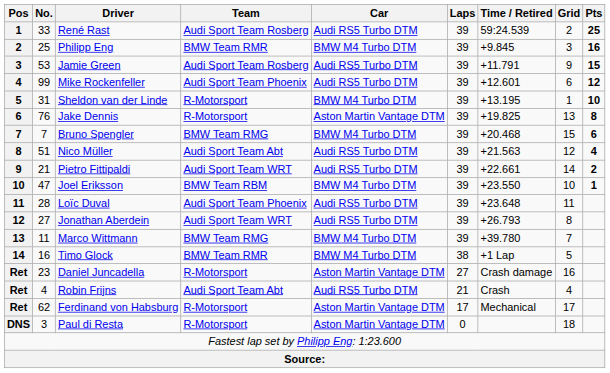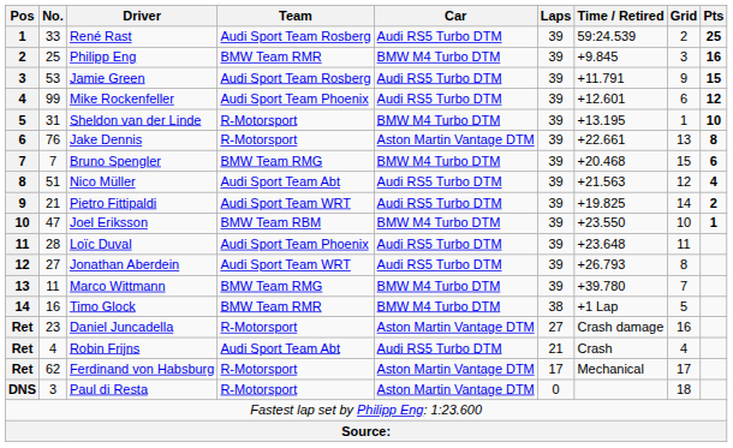 <table class="wikitable" style="font-size:90%;">
 <tr>
 <th>Pos</th>
 <th>No.</th>
 <th>Driver</th>
 <th>Team</th>
 <th>Car</th>
 <th>Laps</th>
 <th>Time / Retired</th>
 <th>Grid</th>
 <th>Pts</th>
 </tr>
 <tr>
 <th>1</th>
 <td align="center">33</td>
 <td> <a href='#'>René Rast</a></td>
 <td><a href='#'>Audi Sport Team Rosberg</a></td>
 <td><a href='#'>Audi RS5 Turbo DTM</a></td>
 <td align="center">39</td>
 <td>59:24.539</td>
 <td align="center">2</td>
 <td align="center"><strong>25</strong></td>
 </tr>
 <tr>
 <th>2</th>
 <td align="center">25</td>
 <td> <a href='#'>Philipp Eng</a></td>
 <td><a href='#'>BMW Team RMR</a></td>
 <td><a href='#'>BMW M4 Turbo DTM</a></td>
 <td align="center">39</td>
 <td>+9.845</td>
 <td align="center">3</td>
 <td align="center"><strong>16</strong></td>
 </tr>
 <tr>
 <th>3</th>
 <td align="center">53</td>
 <td> <a href='#'>Jamie Green</a></td>
 <td><a href='#'>Audi Sport Team Rosberg</a></td>
 <td><a href='#'>Audi RS5 Turbo DTM</a></td>
 <td align="center">39</td>
 <td>+11.791</td>
 <td align="center">9</td>
 <td align="center"><strong>15</strong></td>
 </tr>
 <tr>
 <th>4</th>
 <td align="center">99</td>
 <td> <a href='#'>Mike Rockenfeller</a></td>
 <td><a href='#'>Audi Sport Team Phoenix</a></td>
 <td><a href='#'>Audi RS5 Turbo DTM</a></td>
 <td align="center">39</td>
 <td>+12.601</td>
 <td align="center">6</td>
 <td align="center"><strong>12</strong></td>
 </tr>
 <tr>
 <th>5</th>
 <td align="center">31</td>
 <td> <a href='#'>Sheldon van der Linde</a></td>
 <td><a href='#'>R-Motorsport</a></td>
 <td><a href='#'>BMW M4 Turbo DTM</a></td>
 <td align="center">39</td>
 <td>+13.195</td>
 <td align="center">1</td>
 <td align="center"><strong>10</strong></td>
 </tr>
 <tr>
 <th>6</th>
 <td align="center">76</td>
 <td> <a href='#'>Jake Dennis</a></td>
 <td><a href='#'>R-Motorsport</a></td>
 <td><a href='#'>Aston Martin Vantage DTM</a></td>
 <td align="center">39</td>
-<td>+19.825</td>
+<td>+22.661</td>
 <td align="center">13</td>
 <td align="center"><strong>8</strong></td>
 </tr>
 <tr>
 <th>7</th>
 <td align="center">7</td>
 <td> <a href='#'>Bruno Spengler</a></td>
 <td><a href='#'>BMW Team RMG</a></td>
 <td><a href='#'>BMW M4 Turbo DTM</a></td>
 <td align="center">39</td>
 <td>+20.468</td>
 <td align="center">15</td>
 <td align="center"><strong>6</strong></td>
 </tr>
 <tr>
 <th>8</th>
 <td align="center">51</td>
 <td> <a href='#'>Nico Müller</a></td>
 <td><a href='#'>Audi Sport Team Abt</a></td>
 <td><a href='#'>Audi RS5 Turbo DTM</a></td>
 <td align="center">39</td>
 <td>+21.563</td>
 <td align="center">12</td>
 <td align="center"><strong>4</strong></td>
 </tr>
 <tr>
 <th>9</th>
 <td align="center">21</td>
 <td> <a href='#'>Pietro Fittipaldi</a></td>
 <td><a href='#'>Audi Sport Team WRT</a></td>
 <td><a href='#'>Audi RS5 Turbo DTM</a></td>
 <td align="center">39</td>
-<td>+22.661</td>
+<td>+19.825</td>
 <td align="center">14</td>
 <td align="center"><strong>2</strong></td>
 </tr>
 <tr>
 <th>10</th>
 <td align="center">47</td>
 <td> <a href='#'>Joel Eriksson</a></td>
 <td><a href='#'>BMW Team RBM</a></td>
 <td><a href='#'>BMW M4 Turbo DTM</a></td>
 <td align="center">39</td>
 <td>+23.550</td>
 <td align="center">10</td>
 <td align="center"><strong>1</strong></td>
 </tr>
 <tr>
 <th>11</th>
 <td align="center">28</td>
 <td> <a href='#'>Loïc Duval</a></td>
 <td><a href='#'>Audi Sport Team Phoenix</a></td>
 <td><a href='#'>Audi RS5 Turbo DTM</a></td>
 <td align="center">39</td>
 <td>+23.648</td>
 <td align="center">11</td>
 <td align="center"></td>
 </tr>
 <tr>
 <th>12</th>
 <td align="center">27</td>
 <td> <a href='#'>Jonathan Aberdein</a></td>
 <td><a href='#'>Audi Sport Team WRT</a></td>
 <td><a href='#'>Audi RS5 Turbo DTM</a></td>
 <td align="center">39</td>
 <td>+26.793</td>
 <td align="center">8</td>
 <td align="center"></td>
 </tr>
 <tr>
 <th>13</th>
 <td align="center">11</td>
 <td> <a href='#'>Marco Wittmann</a></td>
 <td><a href='#'>BMW Team RMG</a></td>
 <td><a href='#'>BMW M4 Turbo DTM</a></td>
 <td align="center">39</td>
 <td>+39.780</td>
 <td align="center">7</td>
 <td align="center"></td>
 </tr>
 <tr>
 <th>14</th>
 <td align="center">16</td>
 <td> <a href='#'>Timo Glock</a></td>
 <td><a href='#'>BMW Team RMR</a></td>
 <td><a href='#'>BMW M4 Turbo DTM</a></td>
 <td align="center">38</td>
 <td>+1 Lap</td>
 <td align="center">5</td>
 <td align="center"></td>
 </tr>
 <tr>
 <th>Ret</th>
 <td align="center">23</td>
 <td> <a href='#'>Daniel Juncadella</a></td>
 <td><a href='#'>R-Motorsport</a></td>
 <td><a href='#'>Aston Martin Vantage DTM</a></td>
 <td align="center">27</td>
 <td>Crash damage</td>
 <td align="center">16</td>
 <td align="center"></td>
 </tr>
 <tr>
 <th>Ret</th>
 <td align="center">4</td>
 <td> <a href='#'>Robin Frijns</a></td>
 <td><a href='#'>Audi Sport Team Abt</a></td>
 <td><a href='#'>Audi RS5 Turbo DTM</a></td>
 <td align="center">21</td>
 <td>Crash</td>
 <td align="center">4</td>
 <td align="center"></td>
 </tr>
 <tr>
 <th>Ret</th>
 <td align="center">62</td>
 <td> <a href='#'>Ferdinand von Habsburg</a></td>
 <td><a href='#'>R-Motorsport</a></td>
 <td><a href='#'>Aston Martin Vantage DTM</a></td>
 <td align="center">17</td>
 <td>Mechanical</td>
 <td align="center">17</td>
 <td align="center"></td>
 </tr>
 <tr>
 <th>DNS</th>
 <td align="center">3</td>
 <td> <a href='#'>Paul di Resta</a></td>
 <td><a href='#'>R-Motorsport</a></td>
 <td><a href='#'>Aston Martin Vantage DTM</a></td>
 <td align="center">0</td>
 <td></td>
 <td align="center">18</td>
 <td align="center"></td>
 </tr>
 <tr>
 <td colspan=9 align=center><em>Fastest lap set by <a href='#'>Philipp Eng</a>: 1:23.600</em></td>
 </tr>
 <tr>
 <th colspan=9>Source:</th>
 </tr>
 </table>
